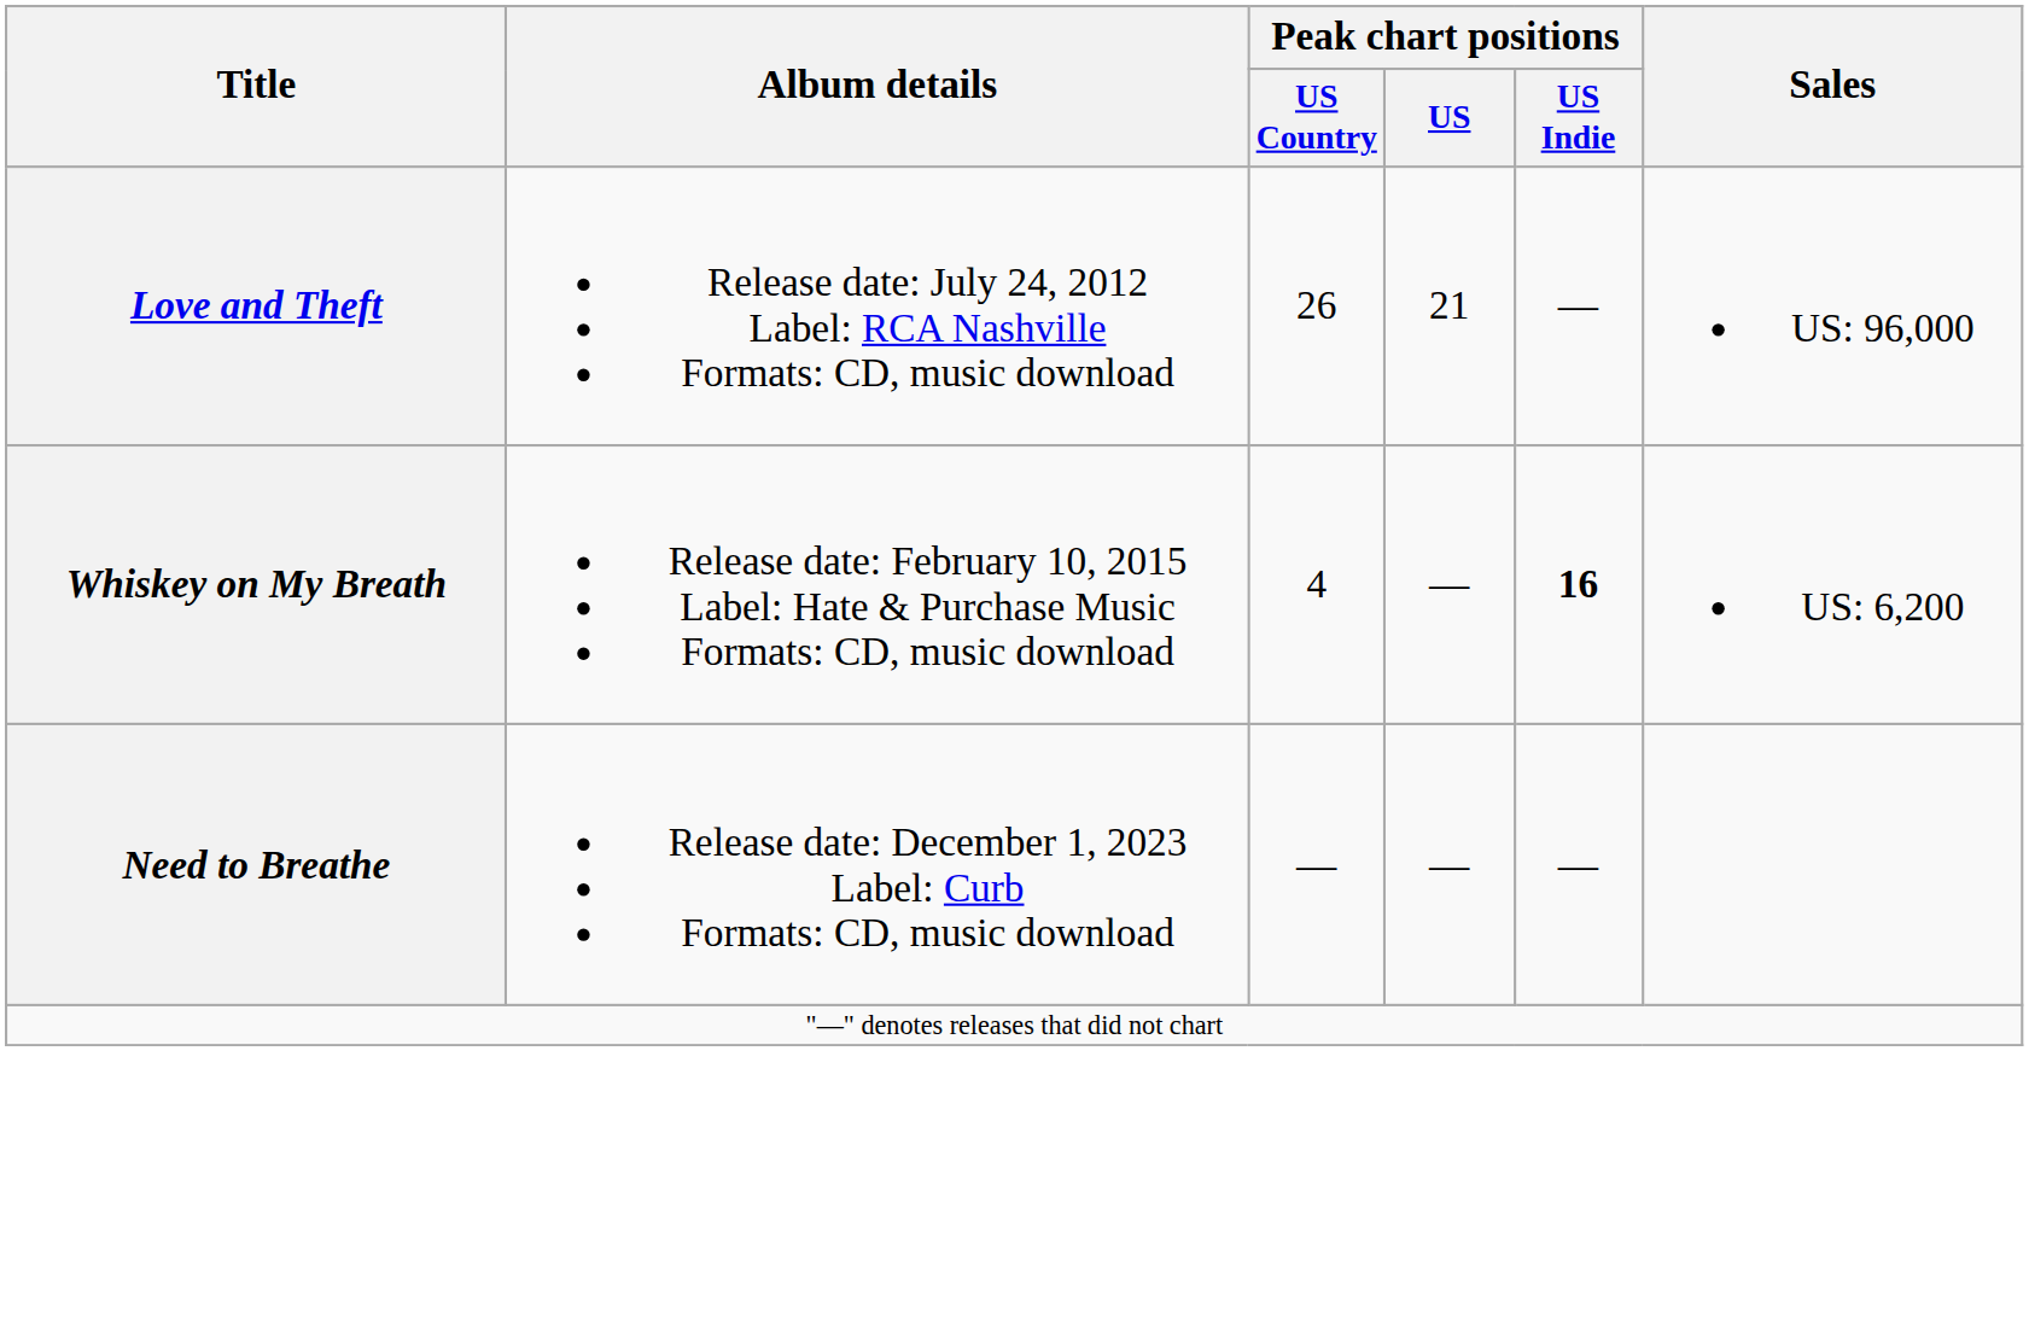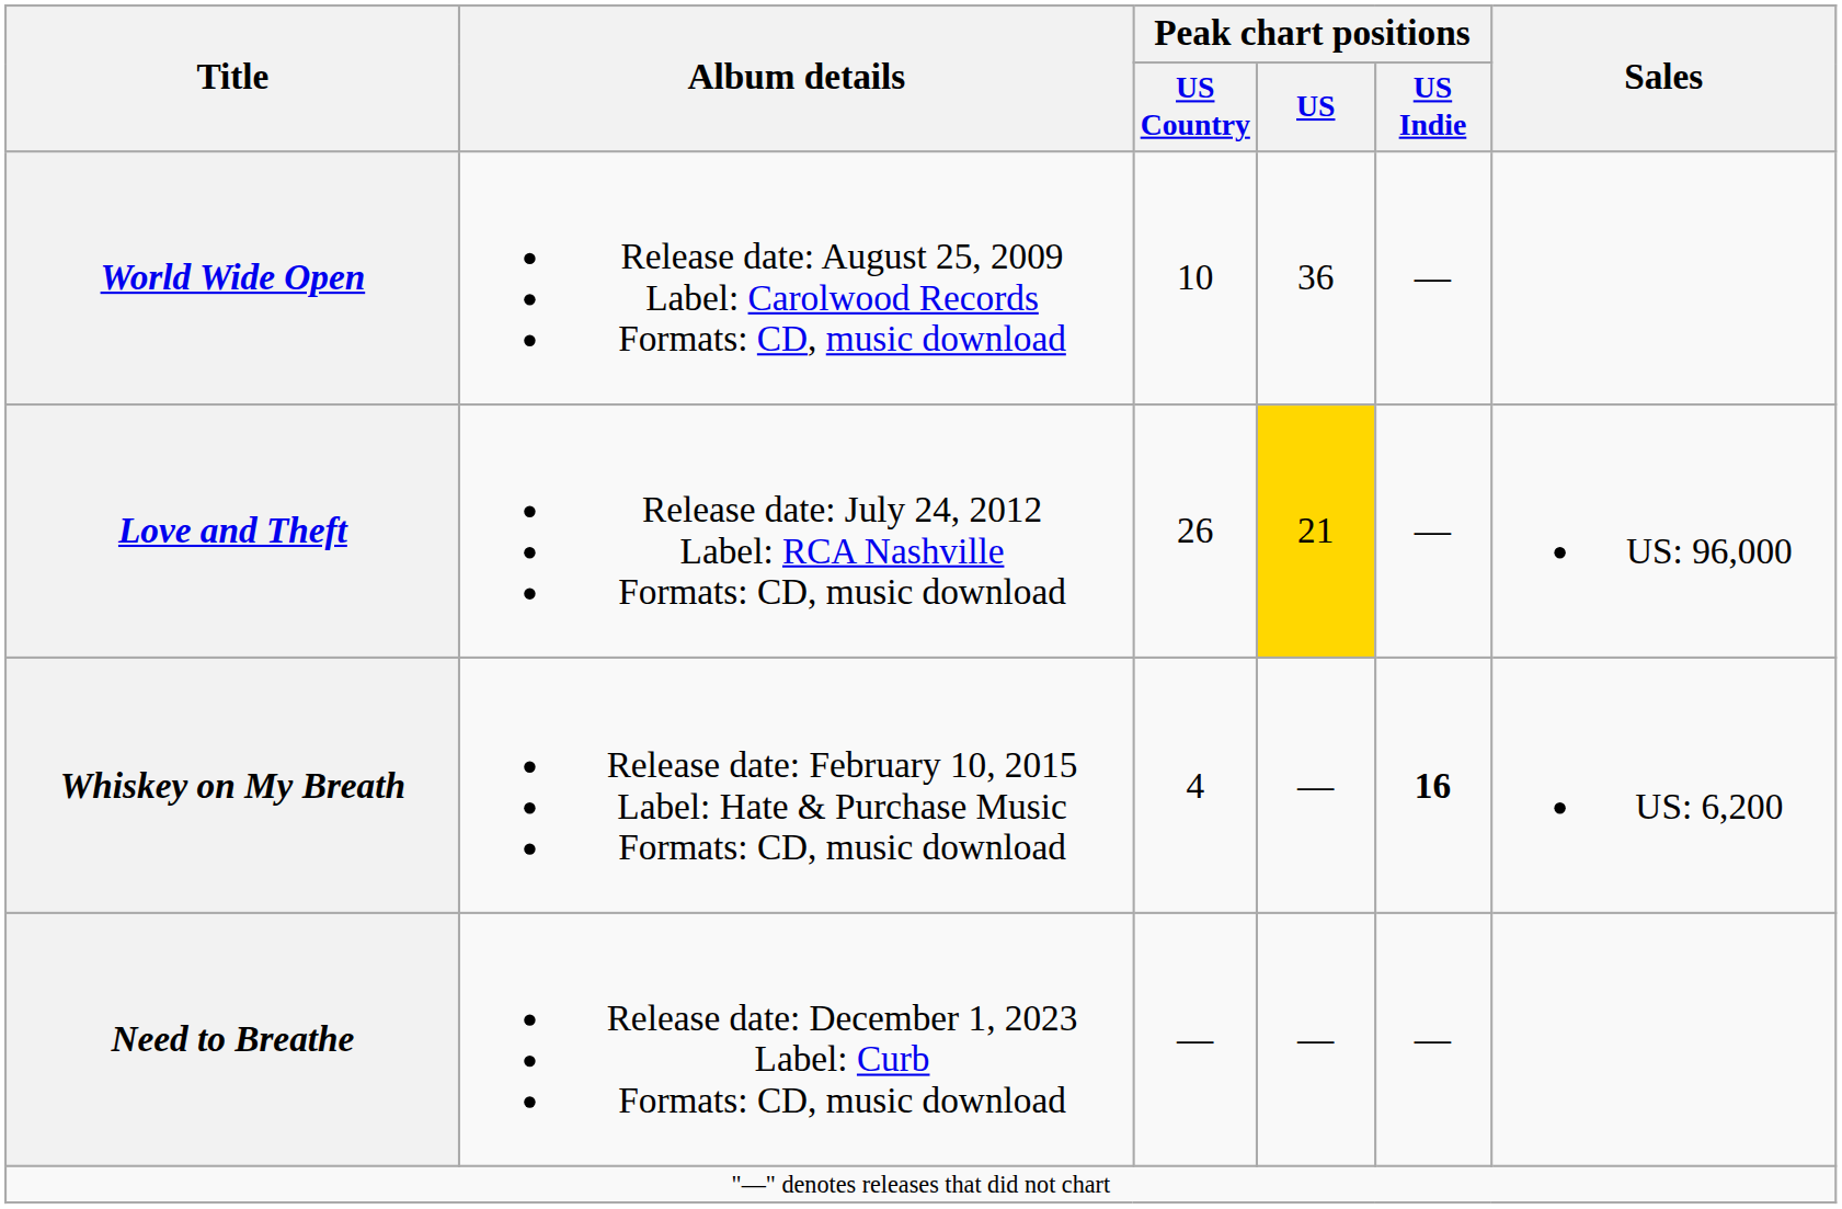 <table class="wikitable plainrowheaders" style="text-align:center;">
 <tr>
 <th rowspan="2" style="width:12em;">Title</th>
 <th rowspan="2" style="width:18em;">Album details</th>
 <th colspan="3">Peak chart positions</th>
 <th rowspan="2" style="width:9em;">Sales</th>
 </tr>
 <tr style="font-size:smaller;">
 <th style="width:45px;"><a href='#'>US Country</a><br></th>
 <th style="width:45px;"><a href='#'>US</a><br></th>
 <th style="width:45px;"><a href='#'>US Indie</a><br></th>
 </tr>
 <tr>
+<th scope="row"><em><a href='#'>World Wide Open</a></em></th>
+<td><br><ul><li>Release date: August 25, 2009</li><li>Label: <a href='#'>Carolwood Records</a></li><li>Formats: <a href='#'>CD</a>, <a href='#'>music download</a></li></ul></td>
+<td>10</td>
+<td>36</td>
+<td>—</td>
+<td></td>
+</tr>
+<tr>
 <th scope="row"><em><a href='#'>Love and Theft</a></em></th>
 <td><br><ul><li>Release date: July 24, 2012</li><li>Label: <a href='#'>RCA Nashville</a></li><li>Formats: CD, music download</li></ul></td>
 <td>26</td>
-<td>21</td>
+<td style="background: gold;">21</td>
 <td>—</td>
 <td><br><ul><li>US: 96,000</li></ul></td>
 </tr>
 <tr>
 <th scope="row"><em>Whiskey on My Breath</em></th>
 <td><br><ul><li>Release date: February 10, 2015</li><li>Label: Hate & Purchase Music</li><li>Formats: CD, music download</li></ul></td>
 <td>4</td>
 <td>—</td>
 <td><strong>16</strong></td>
 <td><br><ul><li>US: 6,200</li></ul></td>
 </tr>
 <tr>
 <th scope="row"><em>Need to Breathe</em></th>
 <td><br><ul><li>Release date: December 1, 2023</li><li>Label: <a href='#'>Curb</a></li><li>Formats: CD, music download</li></ul></td>
 <td>—</td>
 <td>—</td>
 <td>—</td>
 <td></td>
 </tr>
 <tr>
 <td colspan="6" style="font-size:8pt">"—" denotes releases that did not chart</td>
 </tr>
 </table>
